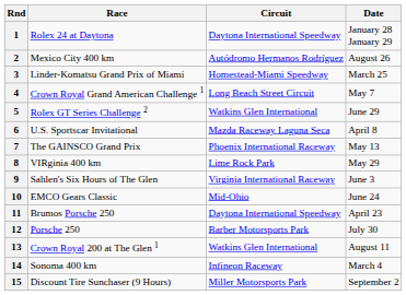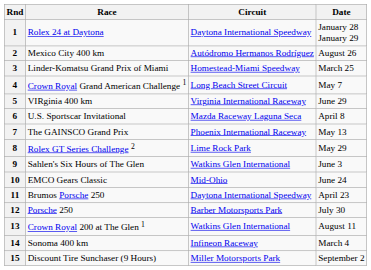 <table class="wikitable" style="font-size: 90%;">
 <tr>
 <th>Rnd</th>
 <th>Race</th>
 <th>Circuit</th>
 <th>Date</th>
 </tr>
 <tr>
 <th>1</th>
 <td> <a href='#'>Rolex 24 at Daytona</a></td>
 <td><a href='#'>Daytona International Speedway</a></td>
 <td>January 28<br>January 29</td>
 </tr>
 <tr>
 <th>2</th>
 <td> Mexico City 400 km</td>
 <td><a href='#'>Autódromo Hermanos Rodríguez</a></td>
 <td>August 26</td>
 </tr>
 <tr>
 <th>3</th>
 <td> Linder-Komatsu Grand Prix of Miami</td>
 <td><a href='#'>Homestead-Miami Speedway</a></td>
 <td>March 25</td>
 </tr>
 <tr>
 <th>4</th>
 <td> <a href='#'>Crown Royal</a> Grand American Challenge <sup>1</sup></td>
 <td><a href='#'>Long Beach Street Circuit</a></td>
 <td>May 7</td>
 </tr>
 <tr>
 <th>5</th>
-<td> <a href='#'>Rolex GT Series Challenge</a> <sup>2</sup></td>
-<td><a href='#'>Watkins Glen International</a></td>
+<td> VIRginia 400 km</td>
+<td><a href='#'>Virginia International Raceway</a></td>
 <td>June 29</td>
 </tr>
 <tr>
 <th>6</th>
 <td> U.S. Sportscar Invitational</td>
 <td><a href='#'>Mazda Raceway Laguna Seca</a></td>
 <td>April 8</td>
 </tr>
 <tr>
 <th>7</th>
 <td> The GAINSCO Grand Prix</td>
 <td><a href='#'>Phoenix International Raceway</a></td>
 <td>May 13</td>
 </tr>
 <tr>
 <th>8</th>
-<td> VIRginia 400 km</td>
+<td> <a href='#'>Rolex GT Series Challenge</a> <sup>2</sup></td>
 <td><a href='#'>Lime Rock Park</a></td>
 <td>May 29</td>
 </tr>
 <tr>
 <th>9</th>
 <td> Sahlen's Six Hours of The Glen</td>
-<td><a href='#'>Virginia International Raceway</a></td>
+<td><a href='#'>Watkins Glen International</a></td>
 <td>June 3</td>
 </tr>
 <tr>
 <th>10</th>
 <td> EMCO Gears Classic</td>
 <td><a href='#'>Mid-Ohio</a></td>
 <td>June 24</td>
 </tr>
 <tr>
 <th>11</th>
 <td> Brumos <a href='#'>Porsche</a> 250</td>
 <td><a href='#'>Daytona International Speedway</a></td>
 <td>April 23</td>
 </tr>
 <tr>
 <th>12</th>
 <td> <a href='#'>Porsche</a> 250</td>
 <td><a href='#'>Barber Motorsports Park</a></td>
 <td>July 30</td>
 </tr>
 <tr>
 <th>13</th>
 <td> <a href='#'>Crown Royal</a> 200 at The Glen <sup>1</sup></td>
 <td><a href='#'>Watkins Glen International</a></td>
 <td>August 11</td>
 </tr>
 <tr>
 <th>14</th>
 <td> Sonoma 400 km</td>
 <td><a href='#'>Infineon Raceway</a></td>
 <td>March 4</td>
 </tr>
 <tr>
 <th>15</th>
 <td> Discount Tire Sunchaser (9 Hours)</td>
 <td><a href='#'>Miller Motorsports Park</a></td>
 <td>September 2</td>
 </tr>
 </table>
